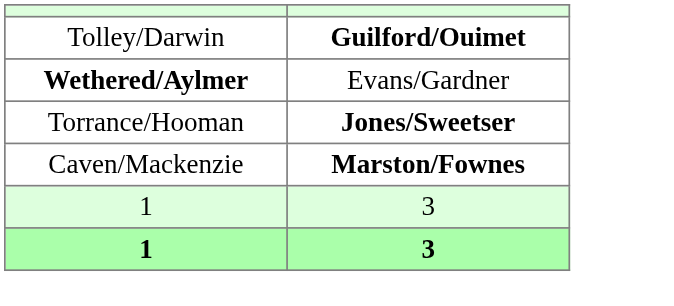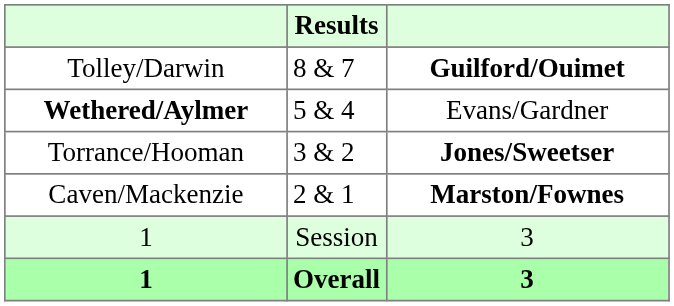 <table border="1" cellpadding="3" style="border-collapse:collapse; text-align:center;">
 <tr style="background:#ddffdd;">
 <th width=160></th>
+<th>Results</th>
 <th width=160></th>
 </tr>
 <tr>
 <td>Tolley/Darwin</td>
+<td align=left> 8 & 7</td>
 <td><strong>Guilford/Ouimet</strong></td>
 </tr>
 <tr>
 <td><strong>Wethered/Aylmer</strong></td>
+<td align=left> 5 & 4</td>
 <td>Evans/Gardner</td>
 </tr>
 <tr>
 <td>Torrance/Hooman</td>
+<td align=left> 3 & 2</td>
 <td><strong>Jones/Sweetser</strong></td>
 </tr>
 <tr>
 <td>Caven/Mackenzie</td>
+<td align=left> 2 & 1</td>
 <td><strong>Marston/Fownes</strong></td>
 </tr>
 <tr style="background:#ddffdd;">
 <td>1</td>
+<td>Session</td>
 <td>3</td>
 </tr>
 <tr style="background:#aaffaa;">
 <th>1</th>
+<th>Overall</th>
 <th>3</th>
 </tr>
 </table>
